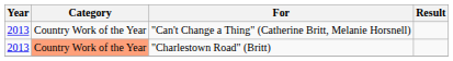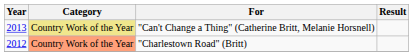 <table class="wikitable">
 <tr>
 <th align="center">Year</th>
 <th align="center">Category</th>
 <th align="center">For</th>
 <th align="center">Result</th>
 </tr>
 <tr>
 <td align="left"><a href='#'>2013</a></td>
-<td align="left">Country Work of the Year</td>
+<td align="left" style="background: khaki;">Country Work of the Year</td>
 <td align="left">"Can't Change a Thing" (Catherine Britt, Melanie Horsnell)</td>
 <td></td>
 </tr>
 <tr>
-<td align="left"><a href='#'>2013</a></td>
+<td align="left"><a href='#'>2012</a></td>
 <td align="left" style="background: lightsalmon;">Country Work of the Year</td>
 <td align="left">"Charlestown Road" (Britt)</td>
 <td></td>
 </tr>
 <tr>
 </tr>
 </table>
